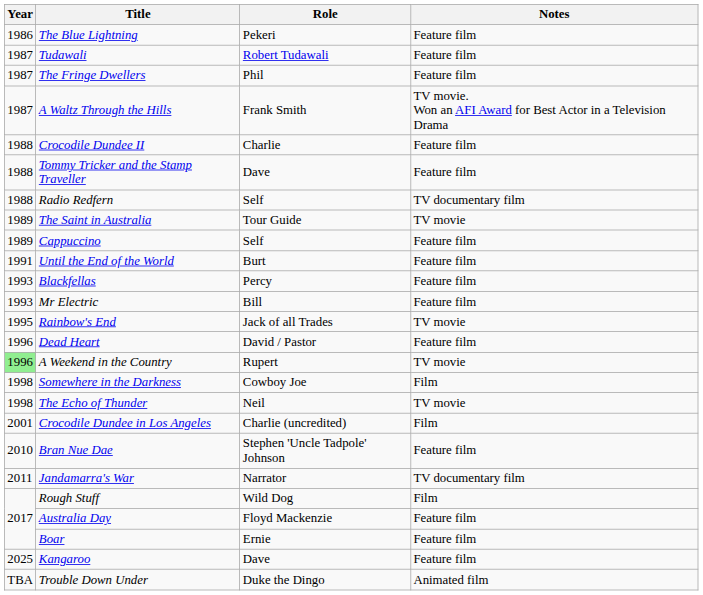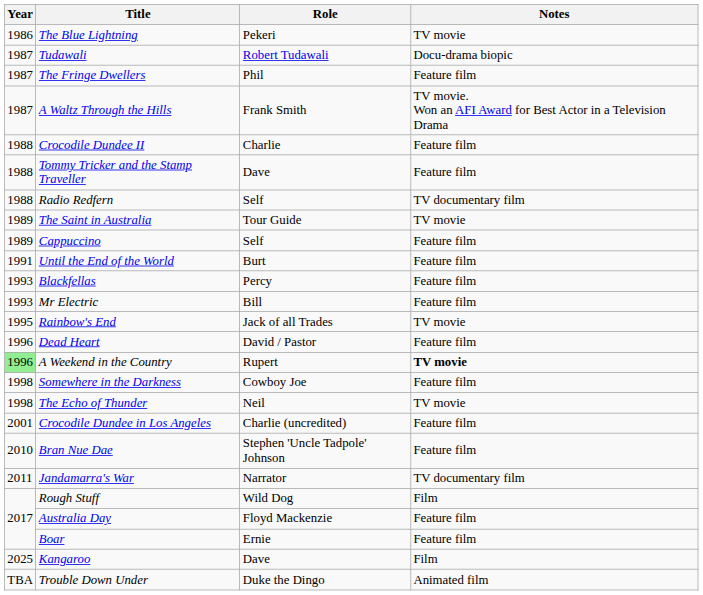 <table class="wikitable sortable">
 <tr>
 <th>Year</th>
 <th>Title</th>
 <th>Role</th>
 <th>Notes</th>
 </tr>
 <tr>
 <td>1986</td>
 <td><em><a href='#'>The Blue Lightning</a></em></td>
 <td>Pekeri</td>
-<td>Feature film</td>
+<td>TV movie</td>
 </tr>
 <tr>
 <td>1987</td>
 <td><em><a href='#'>Tudawali</a></em></td>
 <td><a href='#'>Robert Tudawali</a></td>
-<td>Feature film</td>
+<td>Docu-drama biopic</td>
 </tr>
 <tr>
 <td>1987</td>
 <td><em><a href='#'>The Fringe Dwellers</a></em></td>
 <td>Phil</td>
 <td>Feature film</td>
 </tr>
 <tr>
 <td>1987</td>
 <td><em><a href='#'>A Waltz Through the Hills</a></em></td>
 <td>Frank Smith</td>
 <td>TV movie. <br>Won an <a href='#'>AFI Award</a> for Best Actor in a Television Drama</td>
 </tr>
 <tr>
 <td>1988</td>
 <td><em><a href='#'>Crocodile Dundee II</a></em></td>
 <td>Charlie</td>
 <td>Feature film</td>
 </tr>
 <tr>
 <td>1988</td>
 <td><em><a href='#'>Tommy Tricker and the Stamp Traveller</a></em></td>
 <td>Dave</td>
 <td>Feature film</td>
 </tr>
 <tr>
 <td>1988</td>
 <td><em>Radio Redfern</em></td>
 <td>Self</td>
 <td>TV documentary film</td>
 </tr>
 <tr>
 <td>1989</td>
 <td><em><a href='#'>The Saint in Australia</a></em></td>
 <td>Tour Guide</td>
 <td>TV movie</td>
 </tr>
 <tr>
 <td>1989</td>
 <td><em><a href='#'>Cappuccino</a></em></td>
 <td>Self</td>
 <td>Feature film</td>
 </tr>
 <tr>
 <td>1991</td>
 <td><em><a href='#'>Until the End of the World</a></em></td>
 <td>Burt</td>
 <td>Feature film</td>
 </tr>
 <tr>
 <td>1993</td>
 <td><em><a href='#'>Blackfellas</a></em></td>
 <td>Percy</td>
 <td>Feature film</td>
 </tr>
 <tr>
 <td>1993</td>
 <td><em>Mr Electric</em></td>
 <td>Bill</td>
 <td>Feature film</td>
 </tr>
 <tr>
 <td>1995</td>
 <td><em><a href='#'>Rainbow's End</a></em></td>
 <td>Jack of all Trades</td>
 <td>TV movie</td>
 </tr>
 <tr>
 <td>1996</td>
 <td><em><a href='#'>Dead Heart</a></em></td>
 <td>David / Pastor</td>
 <td>Feature film</td>
 </tr>
 <tr>
 <td style="background: lightgreen;">1996</td>
 <td><em>A Weekend in the Country</em></td>
 <td>Rupert</td>
-<td>TV movie</td>
+<td><strong>TV movie</strong></td>
 </tr>
 <tr>
 <td>1998</td>
 <td><em><a href='#'>Somewhere in the Darkness</a></em></td>
 <td>Cowboy Joe</td>
-<td>Film</td>
+<td>Feature film</td>
 </tr>
 <tr>
 <td>1998</td>
 <td><em><a href='#'>The Echo of Thunder</a></em></td>
 <td>Neil</td>
 <td>TV movie</td>
 </tr>
 <tr>
 <td>2001</td>
 <td><em><a href='#'>Crocodile Dundee in Los Angeles</a></em></td>
 <td>Charlie (uncredited)</td>
-<td>Film</td>
+<td>Feature film</td>
 </tr>
 <tr>
 <td>2010</td>
 <td><em><a href='#'>Bran Nue Dae</a></em></td>
 <td>Stephen 'Uncle Tadpole' Johnson</td>
 <td>Feature film</td>
 </tr>
 <tr>
 <td>2011</td>
 <td><em><a href='#'>Jandamarra's War</a></em></td>
 <td>Narrator</td>
 <td>TV documentary film</td>
 </tr>
 <tr>
 <td rowspan="3">2017</td>
 <td><em>Rough Stuff</em></td>
 <td>Wild Dog</td>
 <td>Film</td>
 </tr>
 <tr>
 <td><em><a href='#'>Australia Day</a></em></td>
 <td>Floyd Mackenzie</td>
 <td>Feature film</td>
 </tr>
 <tr>
 <td><em><a href='#'>Boar</a></em></td>
 <td>Ernie</td>
 <td>Feature film</td>
 </tr>
 <tr>
 <td>2025</td>
 <td><em><a href='#'>Kangaroo</a></em></td>
 <td>Dave</td>
-<td>Feature film</td>
+<td>Film</td>
 </tr>
 <tr>
 <td>TBA</td>
 <td><em>Trouble Down Under</em></td>
 <td>Duke the Dingo</td>
 <td>Animated film</td>
 </tr>
 </table>
